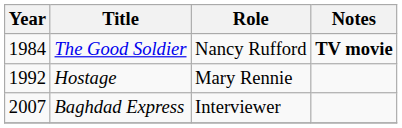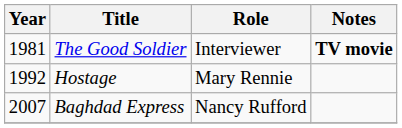 <table class="wikitable sortable">
 <tr>
 <th>Year</th>
 <th>Title</th>
 <th>Role</th>
 <th>Notes</th>
 </tr>
 <tr>
-<td>1984</td>
+<td>1981</td>
 <td><em><a href='#'>The Good Soldier</a></em></td>
-<td>Nancy Rufford</td>
+<td>Interviewer</td>
 <td><strong>TV movie</strong></td>
 </tr>
 <tr>
 <td>1992</td>
 <td><em>Hostage</em></td>
 <td>Mary Rennie</td>
 <td></td>
 </tr>
 <tr>
 <td>2007</td>
 <td><em>Baghdad Express</em></td>
-<td>Interviewer</td>
+<td>Nancy Rufford</td>
 <td></td>
 </tr>
 <tr>
 </tr>
 </table>
